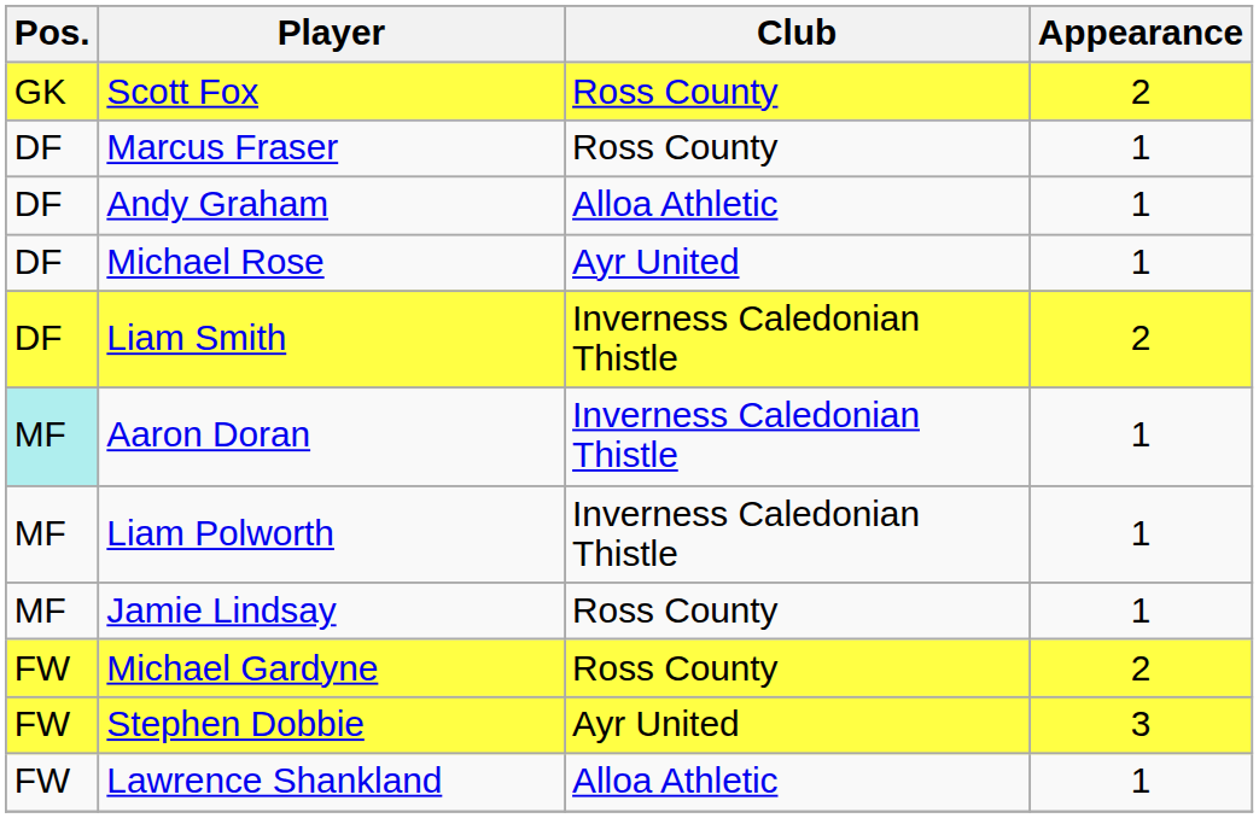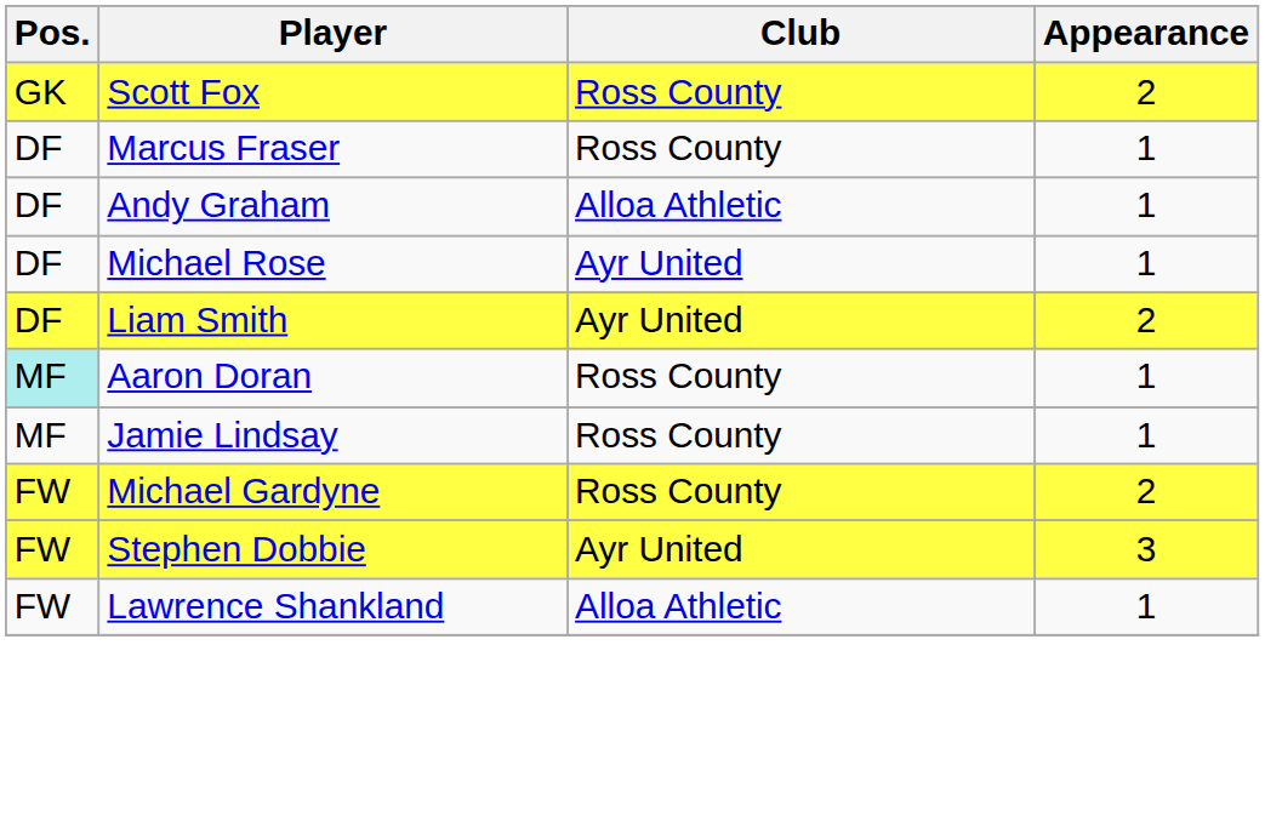 <table class="wikitable">
 <tr>
 <th>Pos.</th>
 <th>Player</th>
 <th>Club</th>
 <th>Appearance</th>
 </tr>
 <tr style="background:#ffff44;">
 <td>GK</td>
 <td style="width:200px;"><a href='#'>Scott Fox</a> </td>
 <td style="width:200px;"><a href='#'>Ross County</a></td>
 <td align="center">2</td>
 </tr>
 <tr>
 <td>DF</td>
 <td><a href='#'>Marcus Fraser</a></td>
 <td>Ross County</td>
 <td align="center">1</td>
 </tr>
 <tr>
 <td>DF</td>
 <td><a href='#'>Andy Graham</a></td>
 <td><a href='#'>Alloa Athletic</a></td>
 <td align="center">1</td>
 </tr>
 <tr>
 <td>DF</td>
 <td><a href='#'>Michael Rose</a></td>
 <td><a href='#'>Ayr United</a></td>
 <td align="center">1</td>
 </tr>
 <tr style="background:#ffff44;">
 <td>DF</td>
 <td><a href='#'>Liam Smith</a> </td>
-<td>Inverness Caledonian Thistle</td>
+<td>Ayr United</td>
 <td align="center">2</td>
 </tr>
 <tr>
 <td style="background: paleturquoise;">MF</td>
 <td><a href='#'>Aaron Doran</a></td>
-<td><a href='#'>Inverness Caledonian Thistle</a></td>
-<td align="center">1</td>
-</tr>
-<tr>
-<td>MF</td>
-<td><a href='#'>Liam Polworth</a></td>
-<td>Inverness Caledonian Thistle</td>
+<td>Ross County</td>
 <td align="center">1</td>
 </tr>
 <tr>
 <td>MF</td>
 <td><a href='#'>Jamie Lindsay</a></td>
 <td>Ross County</td>
 <td align="center">1</td>
 </tr>
 <tr style="background:#ffff44;">
 <td>FW</td>
 <td><a href='#'>Michael Gardyne</a> </td>
 <td>Ross County</td>
 <td align="center">2</td>
 </tr>
 <tr style="background:#ffff44;">
 <td>FW</td>
 <td><a href='#'>Stephen Dobbie</a> </td>
 <td>Ayr United</td>
 <td align="center">3</td>
 </tr>
 <tr>
 <td>FW</td>
 <td><a href='#'>Lawrence Shankland</a></td>
 <td><a href='#'>Alloa Athletic</a></td>
 <td align="center">1</td>
 </tr>
 <tr>
 </tr>
 </table>
